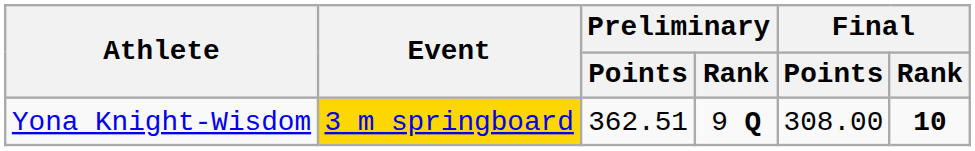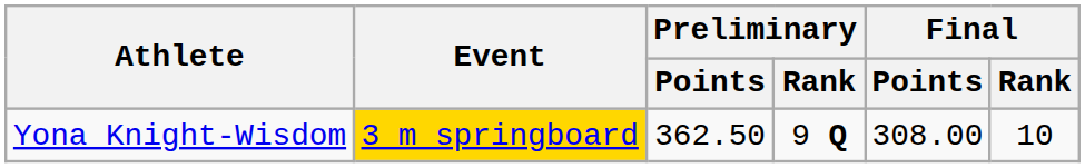 <table class=wikitable style="font-size:90%">
 <tr>
 <th rowspan="2">Athlete</th>
 <th rowspan="2">Event</th>
 <th colspan="2">Preliminary</th>
 <th colspan="2">Final</th>
 </tr>
 <tr>
 <th>Points</th>
 <th>Rank</th>
 <th>Points</th>
 <th>Rank</th>
 </tr>
 <tr align=center>
 <td align=left><a href='#'>Yona Knight-Wisdom</a></td>
 <td align=left style="background: gold;"><a href='#'>3 m springboard</a></td>
-<td>362.51</td>
+<td>362.50</td>
 <td>9 <strong>Q</strong></td>
 <td>308.00</td>
-<td><strong>10</strong></td>
+<td>10</td>
 </tr>
 </table>
